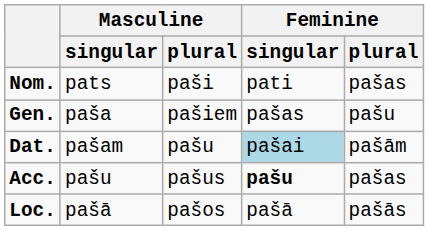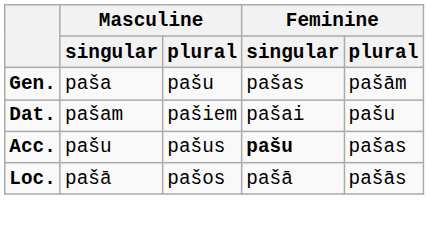 <table class="wikitable">
 <tr>
 <th rowspan="2"></th>
 <th colspan="2" align="center">Masculine</th>
 <th colspan="2" align="center">Feminine</th>
 </tr>
 <tr>
 <th>singular</th>
 <th>plural</th>
 <th>singular</th>
 <th>plural</th>
 </tr>
 <tr>
-<td><strong>Nom.</strong></td>
-<td>pats</td>
-<td>paši</td>
-<td>pati</td>
-<td>pašas</td>
-</tr>
-<tr>
 <td><strong>Gen.</strong></td>
 <td>paša</td>
-<td>pašiem</td>
+<td>pašu</td>
 <td>pašas</td>
-<td>pašu</td>
+<td>pašām</td>
 </tr>
 <tr>
 <td><strong>Dat.</strong></td>
 <td>pašam</td>
+<td>pašiem</td>
+<td>pašai</td>
 <td>pašu</td>
-<td style="background: lightblue;">pašai</td>
-<td>pašām</td>
 </tr>
 <tr>
 <td><strong>Acc.</strong></td>
 <td>pašu</td>
 <td>pašus</td>
 <td><strong>pašu</strong></td>
 <td>pašas</td>
 </tr>
 <tr>
 <td><strong>Loc.</strong></td>
 <td>pašā</td>
 <td>pašos</td>
 <td>pašā</td>
 <td>pašās</td>
 </tr>
 </table>
